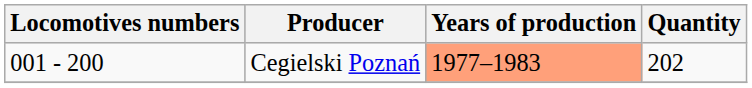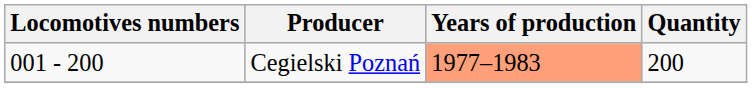 <table class="wikitable">
 <tr>
 <th><strong>Locomotives numbers</strong></th>
 <th><strong>Producer</strong></th>
 <th><strong>Years of production</strong></th>
 <th><strong>Quantity</strong></th>
 </tr>
 <tr>
 <td>001 - 200</td>
 <td>Cegielski <a href='#'>Poznań</a></td>
 <td style="background: lightsalmon;">1977–1983</td>
-<td>202</td>
+<td>200</td>
 </tr>
 <tr>
 </tr>
 </table>
